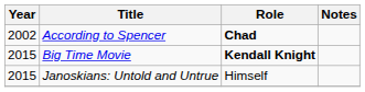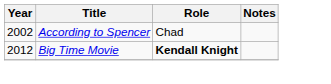 <table class="wikitable sortable">
 <tr>
 <th>Year</th>
 <th>Title</th>
 <th>Role</th>
 <th class="unsortable">Notes</th>
 </tr>
 <tr>
 <td>2002</td>
 <td><em><a href='#'>According to Spencer</a></em></td>
-<td><strong>Chad</strong></td>
+<td>Chad</td>
 <td></td>
 </tr>
 <tr>
-<td>2015</td>
+<td>2012</td>
 <td><em><a href='#'>Big Time Movie</a></em></td>
 <td><strong>Kendall Knight</strong></td>
 <td></td>
 </tr>
 <tr>
-<td>2015</td>
-<td><em>Janoskians: Untold and Untrue</em></td>
-<td>Himself</td>
-<td></td>
-</tr>
-<tr>
 </tr>
 </table>
